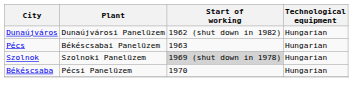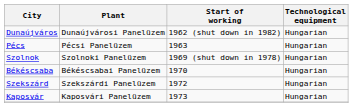 <table class="wikitable">
 <tr>
 <th>City</th>
 <th>Plant</th>
 <th>Start of<br> working</th>
 <th>Technological<br> equipment</th>
 </tr>
 <tr>
 <td><a href='#'>Dunaújváros</a></td>
 <td>Dunaújvárosi Panelüzem</td>
 <td>1962 (shut down in 1982)</td>
 <td>Hungarian</td>
 </tr>
 <tr>
 <td><a href='#'>Pécs</a></td>
-<td>Békéscsabai Panelüzem</td>
+<td>Pécsi Panelüzem</td>
 <td>1963</td>
 <td>Hungarian</td>
 </tr>
 <tr>
 <td><a href='#'>Szolnok</a></td>
 <td>Szolnoki Panelüzem</td>
-<td style="background: lightgrey;">1969 (shut down in 1978)</td>
+<td>1969 (shut down in 1978)</td>
 <td>Hungarian</td>
 </tr>
 <tr>
 <td><a href='#'>Békéscsaba</a></td>
-<td>Pécsi Panelüzem</td>
+<td>Békéscsabai Panelüzem</td>
 <td>1970</td>
+<td>Hungarian</td>
+</tr>
+<tr>
+<td><a href='#'>Szekszárd</a></td>
+<td>Szekszárdi Panelüzem</td>
+<td>1972</td>
+<td>Hungarian</td>
+</tr>
+<tr>
+<td><a href='#'>Kaposvár</a></td>
+<td>Kaposvári Panelüzem</td>
+<td>1973</td>
 <td>Hungarian</td>
 </tr>
 <tr>
 </tr>
 <tr>
 </tr>
 </table>
